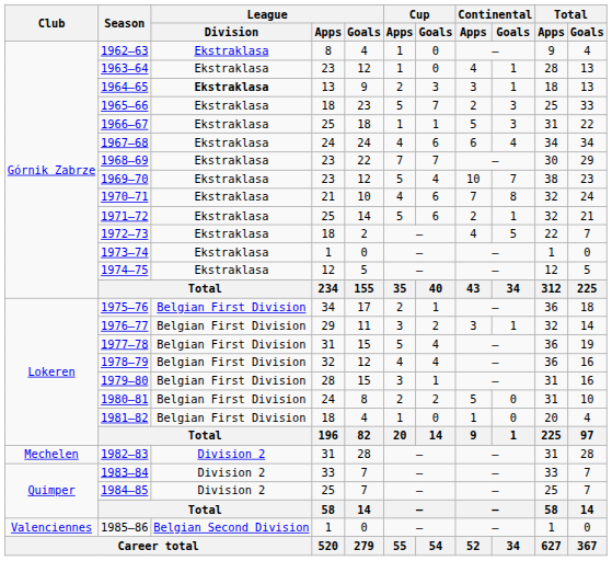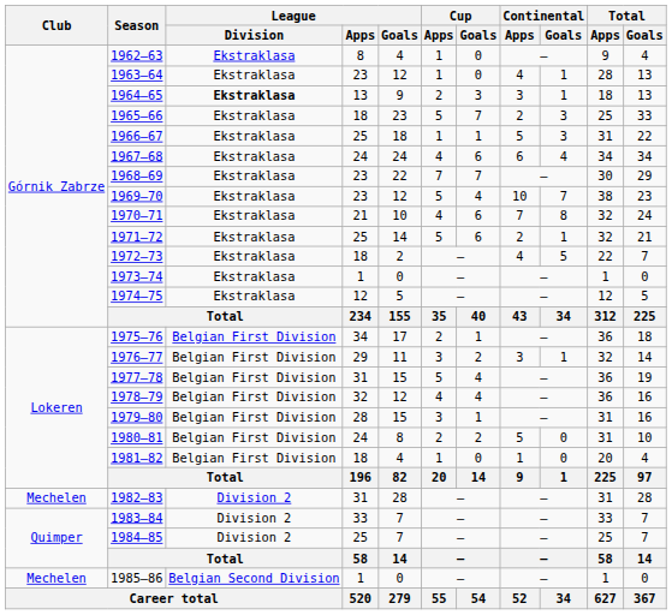 <table class="wikitable" style="text-align:center">
 <tr>
 <th rowspan="2">Club</th>
 <th rowspan="2">Season</th>
 <th colspan="3">League</th>
 <th colspan="2">Cup</th>
 <th colspan="2">Continental</th>
 <th colspan="2">Total</th>
 </tr>
 <tr>
 <th>Division</th>
 <th>Apps</th>
 <th>Goals</th>
 <th>Apps</th>
 <th>Goals</th>
 <th>Apps</th>
 <th>Goals</th>
 <th>Apps</th>
 <th>Goals</th>
 </tr>
 <tr>
 <td rowspan="14"><a href='#'>Górnik Zabrze</a></td>
 <td><a href='#'>1962–63</a></td>
 <td><a href='#'>Ekstraklasa</a></td>
 <td>8</td>
 <td>4</td>
 <td>1</td>
 <td>0</td>
 <td colspan="2">—</td>
 <td>9</td>
 <td>4</td>
 </tr>
 <tr>
 <td><a href='#'>1963–64</a></td>
 <td>Ekstraklasa</td>
 <td>23</td>
 <td>12</td>
 <td>1</td>
 <td>0</td>
 <td>4</td>
 <td>1</td>
 <td>28</td>
 <td>13</td>
 </tr>
 <tr>
 <td><a href='#'>1964–65</a></td>
 <td><strong>Ekstraklasa</strong></td>
 <td>13</td>
 <td>9</td>
 <td>2</td>
 <td>3</td>
 <td>3</td>
 <td>1</td>
 <td>18</td>
 <td>13</td>
 </tr>
 <tr>
 <td><a href='#'>1965–66</a></td>
 <td>Ekstraklasa</td>
 <td>18</td>
 <td>23</td>
 <td>5</td>
 <td>7</td>
 <td>2</td>
 <td>3</td>
 <td>25</td>
 <td>33</td>
 </tr>
 <tr>
 <td><a href='#'>1966–67</a></td>
 <td>Ekstraklasa</td>
 <td>25</td>
 <td>18</td>
 <td>1</td>
 <td>1</td>
 <td>5</td>
 <td>3</td>
 <td>31</td>
 <td>22</td>
 </tr>
 <tr>
 <td><a href='#'>1967–68</a></td>
 <td>Ekstraklasa</td>
 <td>24</td>
 <td>24</td>
 <td>4</td>
 <td>6</td>
 <td>6</td>
 <td>4</td>
 <td>34</td>
 <td>34</td>
 </tr>
 <tr>
 <td><a href='#'>1968–69</a></td>
 <td>Ekstraklasa</td>
 <td>23</td>
 <td>22</td>
 <td>7</td>
 <td>7</td>
 <td colspan="2">—</td>
 <td>30</td>
 <td>29</td>
 </tr>
 <tr>
 <td><a href='#'>1969–70</a></td>
 <td>Ekstraklasa</td>
 <td>23</td>
 <td>12</td>
 <td>5</td>
 <td>4</td>
 <td>10</td>
 <td>7</td>
 <td>38</td>
 <td>23</td>
 </tr>
 <tr>
 <td><a href='#'>1970–71</a></td>
 <td>Ekstraklasa</td>
 <td>21</td>
 <td>10</td>
 <td>4</td>
 <td>6</td>
 <td>7</td>
 <td>8</td>
 <td>32</td>
 <td>24</td>
 </tr>
 <tr>
 <td><a href='#'>1971–72</a></td>
 <td>Ekstraklasa</td>
 <td>25</td>
 <td>14</td>
 <td>5</td>
 <td>6</td>
 <td>2</td>
 <td>1</td>
 <td>32</td>
 <td>21</td>
 </tr>
 <tr>
 <td><a href='#'>1972–73</a></td>
 <td>Ekstraklasa</td>
 <td>18</td>
 <td>2</td>
 <td colspan="2">—</td>
 <td>4</td>
 <td>5</td>
 <td>22</td>
 <td>7</td>
 </tr>
 <tr>
 <td><a href='#'>1973–74</a></td>
 <td>Ekstraklasa</td>
 <td>1</td>
 <td>0</td>
 <td colspan="2">—</td>
 <td colspan="2">—</td>
 <td>1</td>
 <td>0</td>
 </tr>
 <tr>
 <td><a href='#'>1974–75</a></td>
 <td>Ekstraklasa</td>
 <td>12</td>
 <td>5</td>
 <td colspan="2">—</td>
 <td colspan="2">—</td>
 <td>12</td>
 <td>5</td>
 </tr>
 <tr>
 <th colspan=2>Total</th>
 <th>234</th>
 <th>155</th>
 <th>35</th>
 <th>40</th>
 <th>43</th>
 <th>34</th>
 <th>312</th>
 <th>225</th>
 </tr>
 <tr>
 <td rowspan="8"><a href='#'>Lokeren</a></td>
 <td><a href='#'>1975–76</a></td>
 <td><a href='#'>Belgian First Division</a></td>
 <td>34</td>
 <td>17</td>
 <td>2</td>
 <td>1</td>
 <td colspan="2">—</td>
 <td>36</td>
 <td>18</td>
 </tr>
 <tr>
 <td><a href='#'>1976–77</a></td>
 <td>Belgian First Division</td>
 <td>29</td>
 <td>11</td>
 <td>3</td>
 <td>2</td>
 <td>3</td>
 <td>1</td>
 <td>32</td>
 <td>14</td>
 </tr>
 <tr>
 <td><a href='#'>1977–78</a></td>
 <td>Belgian First Division</td>
 <td>31</td>
 <td>15</td>
 <td>5</td>
 <td>4</td>
 <td colspan="2">—</td>
 <td>36</td>
 <td>19</td>
 </tr>
 <tr>
 <td><a href='#'>1978–79</a></td>
 <td>Belgian First Division</td>
 <td>32</td>
 <td>12</td>
 <td>4</td>
 <td>4</td>
 <td colspan="2">—</td>
 <td>36</td>
 <td>16</td>
 </tr>
 <tr>
 <td><a href='#'>1979–80</a></td>
 <td>Belgian First Division</td>
 <td>28</td>
 <td>15</td>
 <td>3</td>
 <td>1</td>
 <td colspan="2">—</td>
 <td>31</td>
 <td>16</td>
 </tr>
 <tr>
 <td><a href='#'>1980–81</a></td>
 <td>Belgian First Division</td>
 <td>24</td>
 <td>8</td>
 <td>2</td>
 <td>2</td>
 <td>5</td>
 <td>0</td>
 <td>31</td>
 <td>10</td>
 </tr>
 <tr>
 <td><a href='#'>1981–82</a></td>
 <td>Belgian First Division</td>
 <td>18</td>
 <td>4</td>
 <td>1</td>
 <td>0</td>
 <td>1</td>
 <td>0</td>
 <td>20</td>
 <td>4</td>
 </tr>
 <tr>
 <th colspan=2>Total</th>
 <th>196</th>
 <th>82</th>
 <th>20</th>
 <th>14</th>
 <th>9</th>
 <th>1</th>
 <th>225</th>
 <th>97</th>
 </tr>
 <tr>
 <td><a href='#'>Mechelen</a></td>
 <td><a href='#'>1982–83</a></td>
 <td><a href='#'>Division 2</a></td>
 <td>31</td>
 <td>28</td>
 <td colspan="2">—</td>
 <td colspan="2">—</td>
 <td>31</td>
 <td>28</td>
 </tr>
 <tr>
 <td rowspan="3"><a href='#'>Quimper</a></td>
 <td><a href='#'>1983–84</a></td>
 <td>Division 2</td>
 <td>33</td>
 <td>7</td>
 <td colspan="2">—</td>
 <td colspan="2">—</td>
 <td>33</td>
 <td>7</td>
 </tr>
 <tr>
 <td><a href='#'>1984–85</a></td>
 <td>Division 2</td>
 <td>25</td>
 <td>7</td>
 <td colspan="2">—</td>
 <td colspan="2">—</td>
 <td>25</td>
 <td>7</td>
 </tr>
 <tr>
 <th colspan=2>Total</th>
 <th>58</th>
 <th>14</th>
 <th colspan="2">—</th>
 <th colspan="2">—</th>
 <th>58</th>
 <th>14</th>
 </tr>
 <tr>
-<td><a href='#'>Valenciennes</a></td>
+<td><a href='#'>Mechelen</a></td>
 <td>1985–86</td>
 <td><a href='#'>Belgian Second Division</a></td>
 <td>1</td>
 <td>0</td>
 <td colspan="2">—</td>
 <td colspan="2">—</td>
 <td>1</td>
 <td>0</td>
 </tr>
 <tr>
 <th colspan=3>Career total</th>
 <th>520</th>
 <th>279</th>
 <th>55</th>
 <th>54</th>
 <th>52</th>
 <th>34</th>
 <th>627</th>
 <th>367</th>
 </tr>
 </table>
